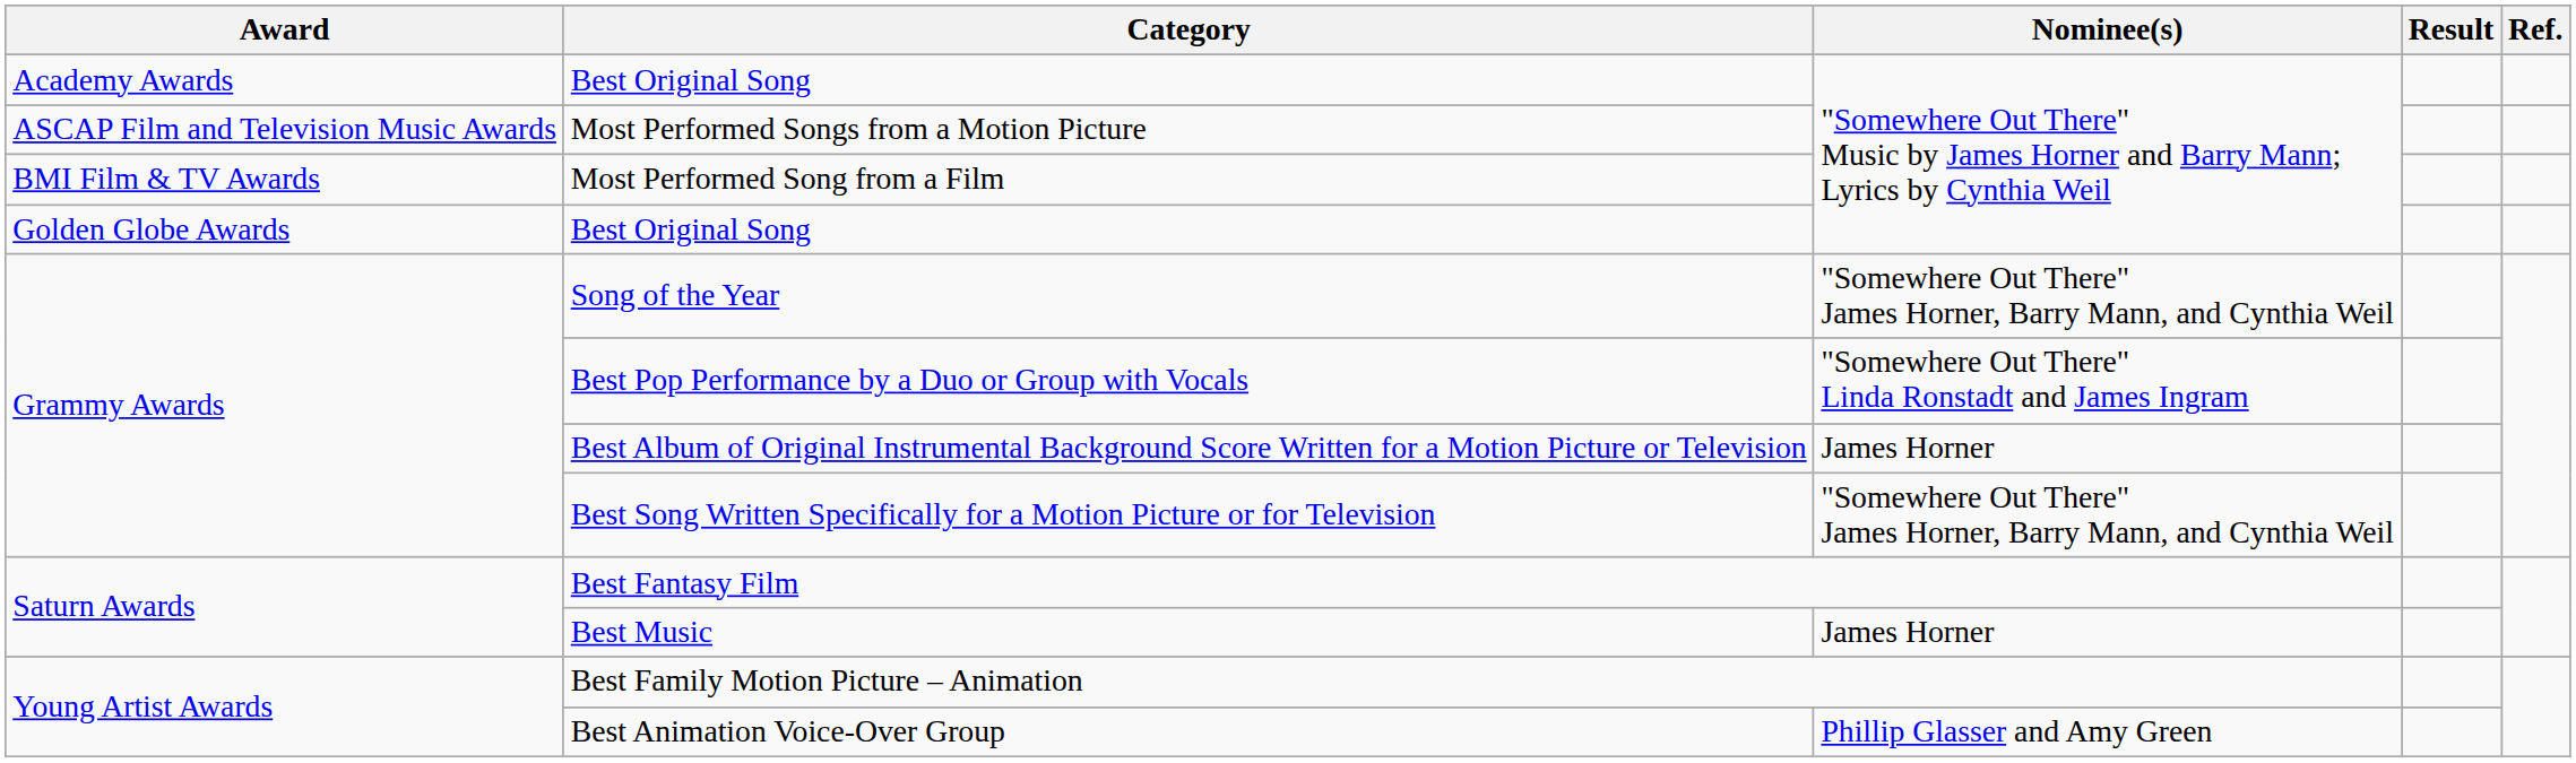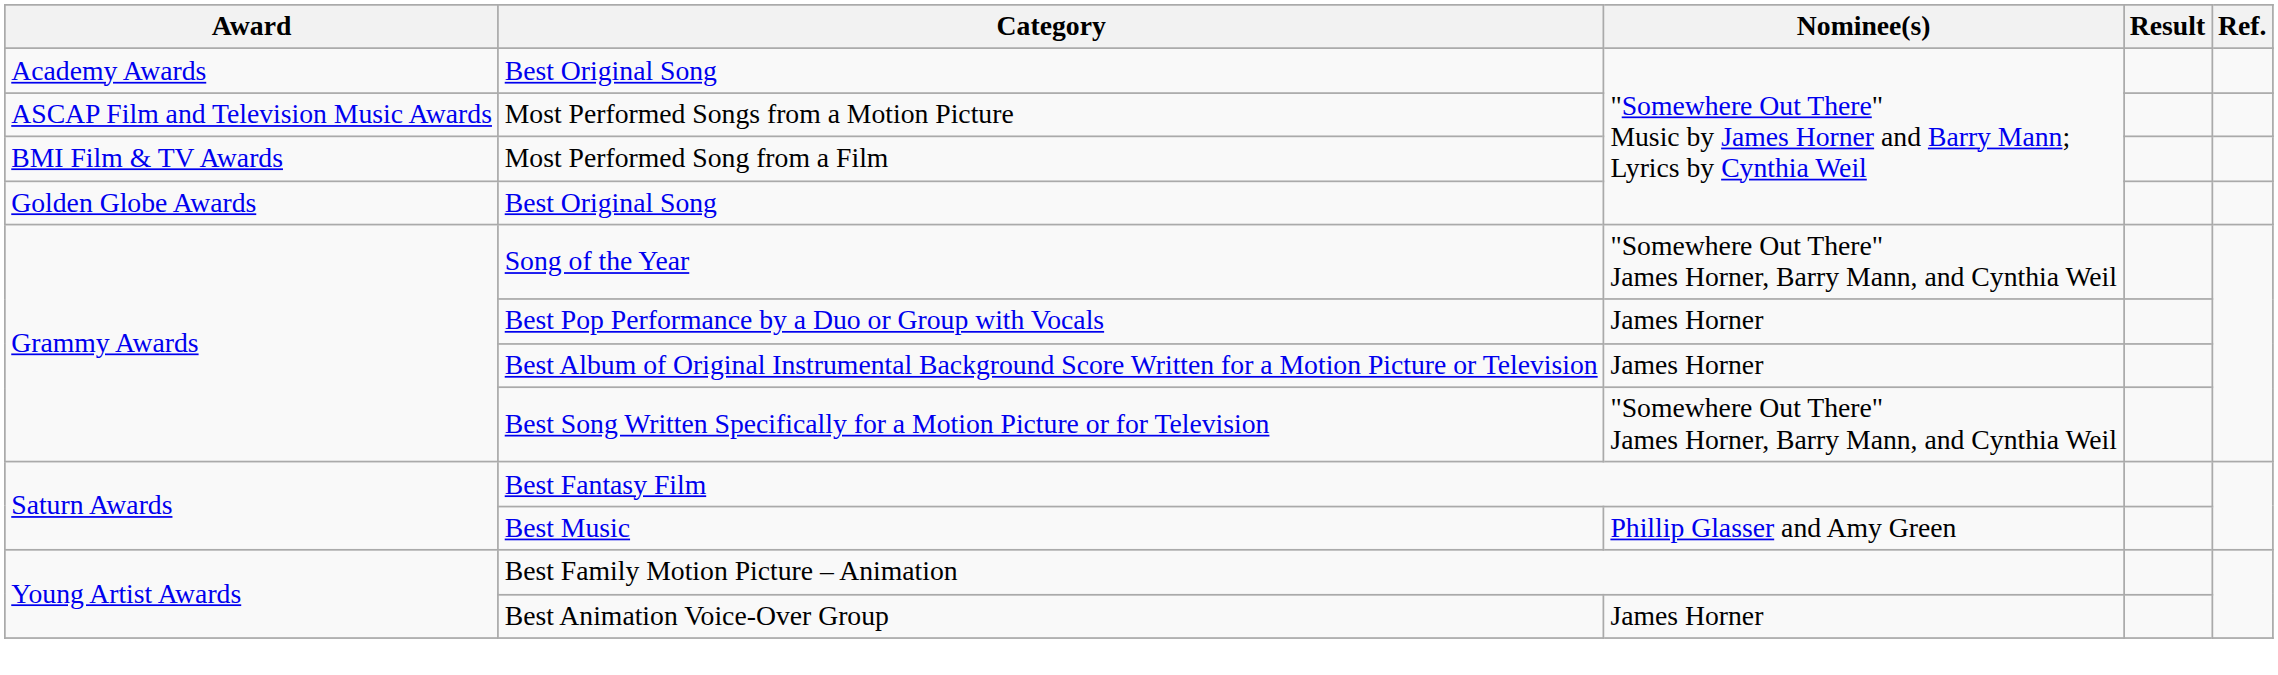 <table class="wikitable plainrowheaders">
 <tr>
 <th>Award</th>
 <th>Category</th>
 <th>Nominee(s)</th>
 <th>Result</th>
 <th>Ref.</th>
 </tr>
 <tr>
 <td><a href='#'>Academy Awards</a></td>
 <td><a href='#'>Best Original Song</a></td>
 <td rowspan="4">"<a href='#'>Somewhere Out There</a>" <br> Music by <a href='#'>James Horner</a> and <a href='#'>Barry Mann</a>; <br> Lyrics by <a href='#'>Cynthia Weil</a></td>
 <td></td>
 <td align="center"></td>
 </tr>
 <tr>
 <td><a href='#'>ASCAP Film and Television Music Awards</a></td>
 <td>Most Performed Songs from a Motion Picture</td>
 <td></td>
 <td align="center"></td>
 </tr>
 <tr>
 <td><a href='#'>BMI Film & TV Awards</a></td>
 <td>Most Performed Song from a Film</td>
 <td></td>
 <td align="center"></td>
 </tr>
 <tr>
 <td><a href='#'>Golden Globe Awards</a></td>
 <td><a href='#'>Best Original Song</a></td>
 <td></td>
 <td align="center"></td>
 </tr>
 <tr>
 <td rowspan="4"><a href='#'>Grammy Awards</a></td>
 <td><a href='#'>Song of the Year</a></td>
 <td>"Somewhere Out There" <br> James Horner, Barry Mann, and Cynthia Weil</td>
 <td></td>
 <td align="center" rowspan="4"></td>
 </tr>
 <tr>
 <td><a href='#'>Best Pop Performance by a Duo or Group with Vocals</a></td>
-<td>"Somewhere Out There" <br> <a href='#'>Linda Ronstadt</a> and <a href='#'>James Ingram</a></td>
+<td>James Horner</td>
 <td></td>
 </tr>
 <tr>
 <td><a href='#'>Best Album of Original Instrumental Background Score Written for a Motion Picture or Television</a></td>
 <td>James Horner</td>
 <td></td>
 </tr>
 <tr>
 <td><a href='#'>Best Song Written Specifically for a Motion Picture or for Television</a></td>
 <td>"Somewhere Out There" <br> James Horner, Barry Mann, and Cynthia Weil</td>
 <td></td>
 </tr>
 <tr>
 <td rowspan="2"><a href='#'>Saturn Awards</a></td>
 <td colspan="2"><a href='#'>Best Fantasy Film</a></td>
 <td></td>
 <td align="center" rowspan="2"></td>
 </tr>
 <tr>
 <td><a href='#'>Best Music</a></td>
-<td>James Horner</td>
+<td><a href='#'>Phillip Glasser</a> and Amy Green</td>
 <td></td>
 </tr>
 <tr>
 <td rowspan="2"><a href='#'>Young Artist Awards</a></td>
 <td colspan="2">Best Family Motion Picture – Animation</td>
 <td></td>
 <td align="center" rowspan="2"></td>
 </tr>
 <tr>
 <td>Best Animation Voice-Over Group</td>
-<td><a href='#'>Phillip Glasser</a> and Amy Green</td>
+<td>James Horner</td>
 <td></td>
 </tr>
 </table>
